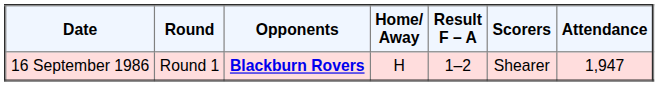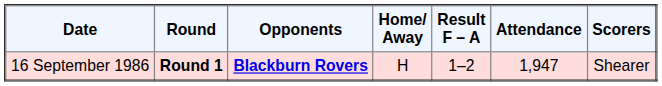 <table border="2" cellpadding="4" style="border-collapse:collapse; text-align:center; font-size:smaller;">
 <tr style="background:#f0f6ff;">
 <th><strong>Date</strong></th>
 <th><strong>Round</strong></th>
 <th><strong>Opponents</strong></th>
 <th><strong>Home/<br>Away</strong></th>
 <th><strong>Result<br>F – A</strong></th>
+<th><strong>Attendance</strong></th>
 <th><strong>Scorers</strong></th>
-<th><strong>Attendance</strong></th>
 </tr>
 <tr bgcolor="#ffdddd">
 <td>16 September 1986</td>
-<td>Round 1</td>
+<td><strong>Round 1</strong></td>
 <td><strong><a href='#'>Blackburn Rovers</a></strong></td>
 <td>H</td>
 <td>1–2</td>
+<td>1,947</td>
 <td>Shearer</td>
-<td>1,947</td>
 </tr>
 </table>
